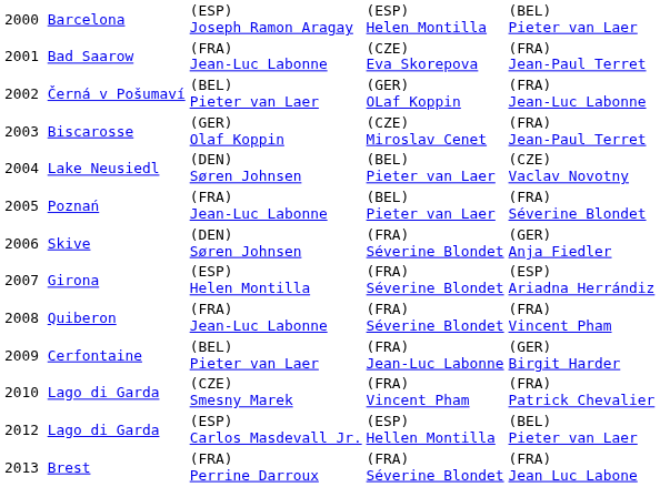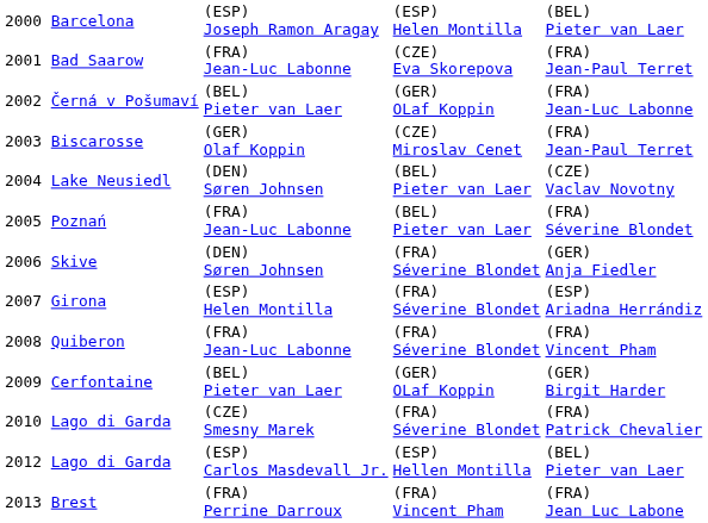 <table>
 <tr>
 <td>2000 <a href='#'>Barcelona</a></td>
 <td> (ESP)<br><a href='#'>Joseph Ramon Aragay</a> </td>
 <td> (ESP)<br><a href='#'>Helen Montilla</a> </td>
 <td> (BEL)<br><a href='#'>Pieter van Laer</a> </td>
 </tr>
 <tr>
 <td>2001 <a href='#'>Bad Saarow</a></td>
 <td> (FRA)<br><a href='#'>Jean-Luc Labonne</a> </td>
 <td> (CZE)<br><a href='#'>Eva Skorepova</a> </td>
 <td> (FRA)<br><a href='#'>Jean-Paul Terret</a> </td>
 </tr>
 <tr>
 <td>2002 <a href='#'>Černá v Pošumaví</a></td>
 <td> (BEL)<br><a href='#'>Pieter van Laer</a> </td>
 <td> (GER)<br><a href='#'>OLaf Koppin</a> </td>
 <td> (FRA)<br><a href='#'>Jean-Luc Labonne</a> </td>
 </tr>
 <tr>
 <td>2003 <a href='#'>Biscarosse</a></td>
 <td> (GER)<br><a href='#'>Olaf Koppin</a> </td>
 <td> (CZE)<br><a href='#'>Miroslav Cenet</a> </td>
 <td> (FRA)<br><a href='#'>Jean-Paul Terret</a> </td>
 </tr>
 <tr>
 <td>2004 <a href='#'>Lake Neusiedl</a></td>
 <td> (DEN)<br><a href='#'>Søren Johnsen</a> </td>
 <td> (BEL)<br><a href='#'>Pieter van Laer</a> </td>
 <td> (CZE)<br><a href='#'>Vaclav Novotny</a> </td>
 </tr>
 <tr>
 <td>2005 <a href='#'>Poznań</a></td>
 <td> (FRA)<br><a href='#'>Jean-Luc Labonne</a> </td>
 <td> (BEL)<br><a href='#'>Pieter van Laer</a> </td>
 <td> (FRA)<br><a href='#'>Séverine Blondet</a> </td>
 </tr>
 <tr>
 <td>2006 <a href='#'>Skive</a></td>
 <td> (DEN)<br><a href='#'>Søren Johnsen</a>  </td>
 <td> (FRA)<br><a href='#'>Séverine Blondet</a> </td>
 <td> (GER)<br><a href='#'>Anja Fiedler</a> </td>
 </tr>
 <tr>
 <td>2007 <a href='#'>Girona</a></td>
 <td> (ESP)<br><a href='#'>Helen Montilla</a> </td>
 <td> (FRA)<br><a href='#'>Séverine Blondet</a> </td>
 <td> (ESP)<br><a href='#'>Ariadna Herrándiz</a> </td>
 </tr>
 <tr>
 <td>2008 <a href='#'>Quiberon</a></td>
 <td> (FRA)<br><a href='#'>Jean-Luc Labonne</a> </td>
 <td> (FRA)<br><a href='#'>Séverine Blondet</a> </td>
 <td> (FRA)<br><a href='#'>Vincent Pham</a> </td>
 </tr>
 <tr>
 <td>2009 <a href='#'>Cerfontaine</a></td>
 <td> (BEL)<br><a href='#'>Pieter van Laer</a> </td>
-<td> (FRA)<br><a href='#'>Jean-Luc Labonne</a> </td>
+<td> (GER)<br><a href='#'>OLaf Koppin</a> </td>
 <td> (GER)<br><a href='#'>Birgit Harder</a> </td>
 </tr>
 <tr>
 <td>2010 <a href='#'>Lago di Garda</a></td>
 <td> (CZE)<br><a href='#'>Smesny Marek</a> </td>
-<td> (FRA)<br><a href='#'>Vincent Pham</a> </td>
+<td> (FRA)<br><a href='#'>Séverine Blondet</a> </td>
 <td> (FRA)<br><a href='#'>Patrick Chevalier</a> </td>
 </tr>
 <tr>
 <td>2012 <a href='#'>Lago di Garda</a></td>
 <td> (ESP)<br><a href='#'>Carlos Masdevall Jr.</a> </td>
 <td> (ESP)<br><a href='#'>Hellen Montilla</a> </td>
 <td> (BEL)<br><a href='#'>Pieter van Laer</a> </td>
 </tr>
 <tr>
 <td>2013 <a href='#'>Brest</a></td>
 <td> (FRA)<br><a href='#'>Perrine Darroux</a> </td>
-<td> (FRA)<br><a href='#'>Séverine Blondet</a> </td>
+<td> (FRA)<br><a href='#'>Vincent Pham</a> </td>
 <td> (FRA)<br><a href='#'>Jean Luc Labone</a> </td>
 </tr>
 <tr>
 </tr>
 </table>
